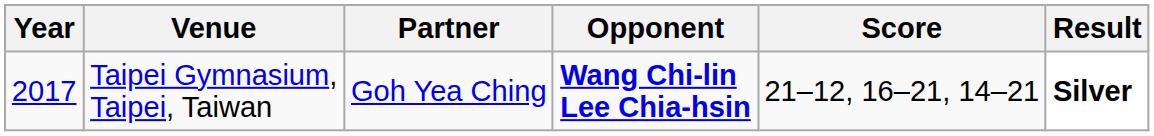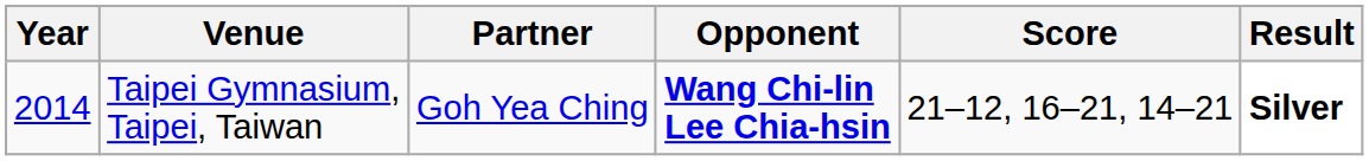 <table class="sortable wikitable" style="font-size: 90%;">
 <tr>
 <th>Year</th>
 <th>Venue</th>
 <th>Partner</th>
 <th>Opponent</th>
 <th>Score</th>
 <th>Result</th>
 </tr>
 <tr>
-<td align="center"><a href='#'>2017</a></td>
+<td align="center"><a href='#'>2014</a></td>
 <td align="left"><a href='#'>Taipei Gymnasium</a>,<br><a href='#'>Taipei</a>, Taiwan</td>
 <td align="left"> <a href='#'>Goh Yea Ching</a></td>
 <td align="left"><strong> <a href='#'>Wang Chi-lin</a><br> <a href='#'>Lee Chia-hsin</a></strong></td>
 <td align="left">21–12, 16–21, 14–21</td>
 <td style="text-align:left; background:white"> <strong>Silver</strong></td>
 </tr>
 </table>
